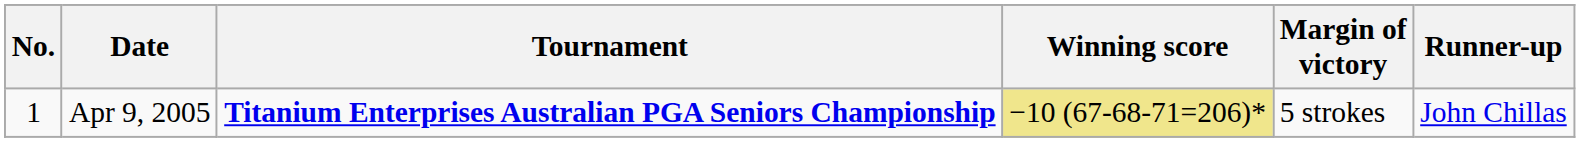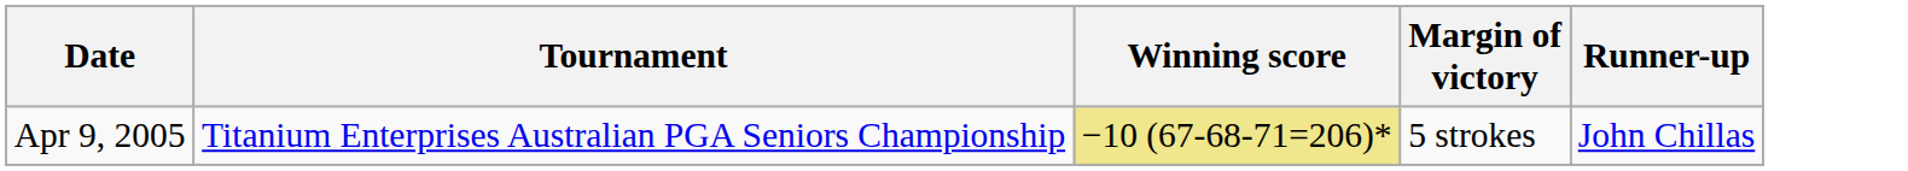 <table class="wikitable" style="font-size:95%;">
 <tr>
-<th>No.</th>
 <th>Date</th>
 <th>Tournament</th>
 <th>Winning score</th>
 <th>Margin of<br>victory</th>
 <th>Runner-up</th>
 </tr>
 <tr>
-<td align=center>1</td>
 <td align=right>Apr 9, 2005</td>
-<td><strong><a href='#'>Titanium Enterprises Australian PGA Seniors Championship</a></strong></td>
+<td><a href='#'>Titanium Enterprises Australian PGA Seniors Championship</a></td>
 <td style="background: khaki;">−10 (67-68-71=206)*</td>
 <td>5 strokes</td>
 <td> <a href='#'>John Chillas</a></td>
 </tr>
 </table>
